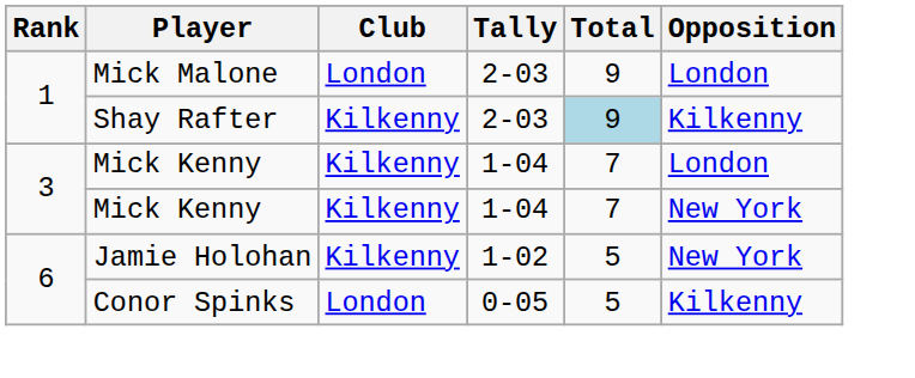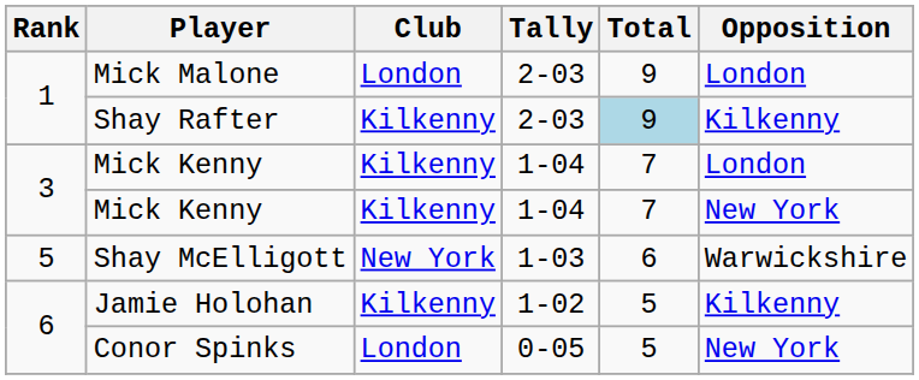 <table class="wikitable">
 <tr>
 <th>Rank</th>
 <th>Player</th>
 <th>Club</th>
 <th>Tally</th>
 <th>Total</th>
 <th>Opposition</th>
 </tr>
 <tr>
 <td rowspan="2" style="text-align:center;">1</td>
 <td>Mick Malone</td>
 <td><a href='#'>London</a></td>
 <td align=center>2-03</td>
 <td align=center>9</td>
 <td><a href='#'>London</a></td>
 </tr>
 <tr>
 <td>Shay Rafter</td>
 <td><a href='#'>Kilkenny</a></td>
 <td align=center>2-03</td>
 <td align=center style="background: lightblue;">9</td>
 <td><a href='#'>Kilkenny</a></td>
 </tr>
 <tr>
 <td rowspan="2" style="text-align:center;">3</td>
 <td>Mick Kenny</td>
 <td><a href='#'>Kilkenny</a></td>
 <td align=center>1-04</td>
 <td align=center>7</td>
 <td><a href='#'>London</a></td>
 </tr>
 <tr>
 <td>Mick Kenny</td>
 <td><a href='#'>Kilkenny</a></td>
 <td align=center>1-04</td>
 <td align=center>7</td>
 <td><a href='#'>New York</a></td>
 </tr>
 <tr>
+<td rowspan="1" style="text-align:center;">5</td>
+<td>Shay McElligott</td>
+<td><a href='#'>New York</a></td>
+<td align=center>1-03</td>
+<td align=center>6</td>
+<td>Warwickshire</td>
+</tr>
+<tr>
 <td rowspan="2" style="text-align:center;">6</td>
 <td>Jamie Holohan</td>
 <td><a href='#'>Kilkenny</a></td>
 <td align=center>1-02</td>
 <td align=center>5</td>
-<td><a href='#'>New York</a></td>
+<td><a href='#'>Kilkenny</a></td>
 </tr>
 <tr>
 <td>Conor Spinks</td>
 <td><a href='#'>London</a></td>
 <td align=center>0-05</td>
 <td align=center>5</td>
-<td><a href='#'>Kilkenny</a></td>
+<td><a href='#'>New York</a></td>
 </tr>
 </table>
